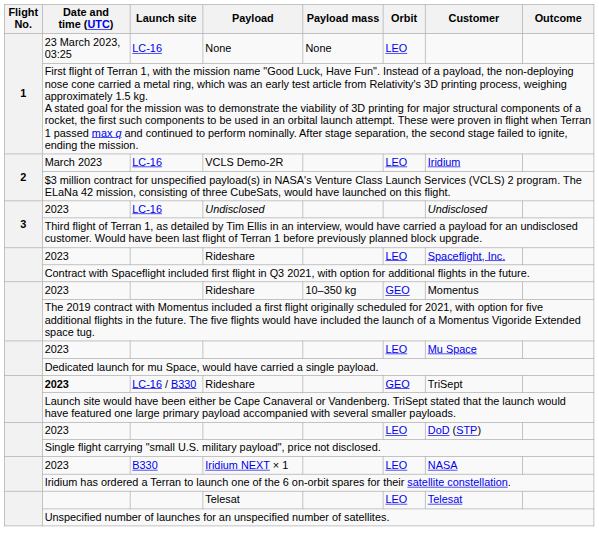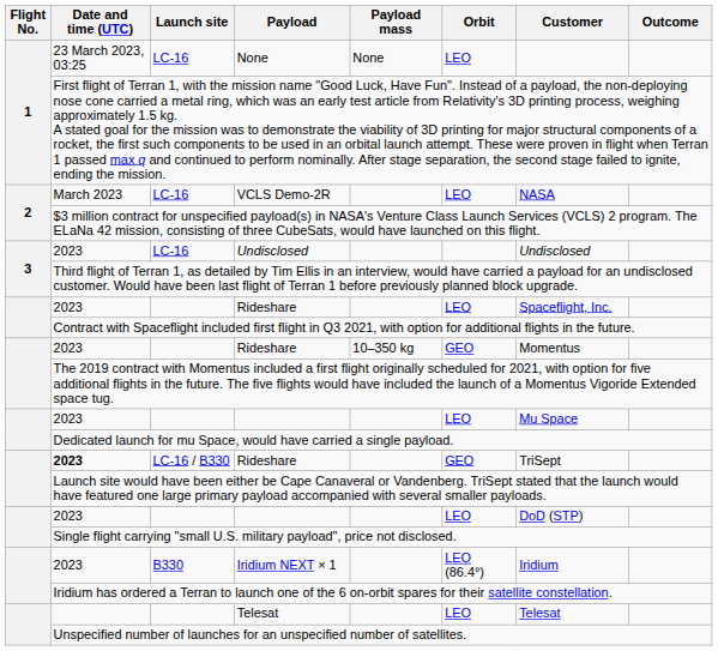 <table class="wikitable plainrowheaders collapsible">
 <tr>
 <th scope="col">Flight No.</th>
 <th scope="col">Date and<br>time (<a href='#'>UTC</a>)</th>
 <th scope="col">Launch site</th>
 <th scope="col">Payload</th>
 <th scope="col">Payload mass</th>
 <th scope="col">Orbit</th>
 <th scope="col">Customer</th>
 <th scope="col">Outcome</th>
 </tr>
 <tr>
 <th rowspan="2">1</th>
 <td>23 March 2023, 03:25</td>
 <td><a href='#'>LC-16</a></td>
 <td>None</td>
 <td>None</td>
 <td><a href='#'>LEO</a></td>
 <td></td>
 <td></td>
 </tr>
 <tr>
 <td colspan="7">First flight of Terran 1, with the mission name "Good Luck, Have Fun". Instead of a payload, the non-deploying nose cone carried a metal ring, which was an early test article from Relativity's 3D printing process, weighing approximately 1.5 kg.<br>A stated goal for the mission was to demonstrate the viability of 3D printing for major structural components of a rocket, the first such components to be used in an orbital launch attempt. These were proven in flight when Terran 1 passed <a href='#'>max <em>q</em></a> and continued to perform nominally. After stage separation, the second stage failed to ignite, ending the mission.</td>
 </tr>
 <tr>
 <th rowspan="2">2</th>
 <td>March 2023</td>
 <td><a href='#'>LC-16</a></td>
 <td>VCLS Demo-2R</td>
 <td></td>
 <td><a href='#'>LEO</a></td>
-<td><a href='#'>Iridium</a></td>
+<td><a href='#'>NASA</a></td>
 <td></td>
 </tr>
 <tr>
 <td colspan="7">$3 million contract for unspecified payload(s) in NASA's Venture Class Launch Services (VCLS) 2 program. The ELaNa 42 mission, consisting of three CubeSats, would have launched on this flight.</td>
 </tr>
 <tr>
 <th rowspan="2">3</th>
 <td>2023</td>
 <td><a href='#'>LC-16</a></td>
 <td><em>Undisclosed</em></td>
 <td></td>
 <td></td>
 <td><em>Undisclosed</em></td>
 <td></td>
 </tr>
 <tr>
 <td colspan="7">Third flight of Terran 1, as detailed by Tim Ellis in an interview, would have carried a payload for an undisclosed customer. Would have been last flight of Terran 1 before previously planned block upgrade.</td>
 </tr>
 <tr>
 <th rowspan="2"></th>
 <td> 2023</td>
 <td></td>
 <td>Rideshare</td>
 <td></td>
 <td><a href='#'>LEO</a></td>
 <td><a href='#'>Spaceflight, Inc.</a></td>
 <td></td>
 </tr>
 <tr>
 <td colspan="7">Contract with Spaceflight included first flight in Q3 2021, with option for additional flights in the future.</td>
 </tr>
 <tr>
 <th rowspan="2"></th>
 <td> 2023</td>
 <td></td>
 <td>Rideshare</td>
 <td>10–350 kg</td>
 <td><a href='#'>GEO</a></td>
 <td Momentus>Momentus</td>
 <td></td>
 </tr>
 <tr>
 <td colspan="7">The 2019 contract with Momentus included a first flight originally scheduled for 2021, with option for five additional flights in the future. The five flights would have included the launch of a Momentus Vigoride Extended space tug.</td>
 </tr>
 <tr>
 <th rowspan="2"></th>
 <td> 2023</td>
 <td></td>
 <td></td>
 <td></td>
 <td><a href='#'>LEO</a></td>
 <td><a href='#'>Mu Space</a></td>
 <td></td>
 </tr>
 <tr>
 <td colspan="7">Dedicated launch for mu Space, would have carried a single payload.</td>
 </tr>
 <tr>
 <th rowspan="2"></th>
 <td><strong> 2023</strong></td>
 <td><a href='#'>LC-16</a> / <a href='#'>B330</a></td>
 <td>Rideshare</td>
 <td></td>
 <td><a href='#'>GEO</a></td>
 <td TriSept>TriSept</td>
 <td></td>
 </tr>
 <tr>
 <td colspan="7">Launch site would have been either be Cape Canaveral or Vandenberg. TriSept stated that the launch would have featured one large primary payload accompanied with several smaller payloads.</td>
 </tr>
 <tr>
 <th rowspan="2"></th>
 <td>2023</td>
 <td></td>
 <td></td>
 <td></td>
 <td><a href='#'>LEO</a></td>
 <td><a href='#'>DoD</a> (<a href='#'>STP</a>)</td>
 <td></td>
 </tr>
 <tr>
 <td colspan="7">Single flight carrying "small U.S. military payload", price not disclosed.</td>
 </tr>
 <tr>
 <th rowspan="2"></th>
 <td> 2023</td>
 <td><a href='#'>B330</a></td>
 <td><a href='#'>Iridium NEXT</a> × 1</td>
 <td></td>
-<td><a href='#'>LEO</a></td>
-<td><a href='#'>NASA</a></td>
+<td><a href='#'>LEO</a> (86.4°)</td>
+<td><a href='#'>Iridium</a></td>
 <td></td>
 </tr>
 <tr>
 <td colspan="7">Iridium has ordered a Terran to launch one of the 6 on-orbit spares for their <a href='#'>satellite constellation</a>.</td>
 </tr>
 <tr>
 <th rowspan="2"></th>
 <td></td>
 <td></td>
 <td>Telesat<br></td>
 <td></td>
 <td><a href='#'>LEO</a></td>
 <td><a href='#'>Telesat</a></td>
 <td></td>
 </tr>
 <tr>
 <td colspan="7">Unspecified number of launches for an unspecified number of satellites.</td>
 </tr>
 </table>
